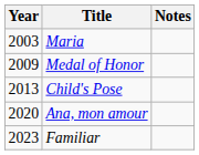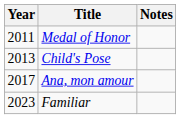 <table class="wikitable sortable">
 <tr>
 <th>Year</th>
 <th>Title</th>
 <th class="unsortable">Notes</th>
 </tr>
 <tr>
-<td>2003</td>
-<td><em><a href='#'>Maria</a></em></td>
-<td></td>
-</tr>
-<tr>
-<td>2009</td>
+<td>2011</td>
 <td><em><a href='#'>Medal of Honor</a></em></td>
 <td></td>
 </tr>
 <tr>
 <td>2013</td>
 <td><em><a href='#'>Child's Pose</a></em></td>
 <td></td>
 </tr>
 <tr>
-<td>2020</td>
+<td>2017</td>
 <td><em><a href='#'>Ana, mon amour</a></em></td>
 <td></td>
 </tr>
 <tr>
 <td>2023</td>
 <td><em>Familiar</em></td>
 <td></td>
 </tr>
 </table>
